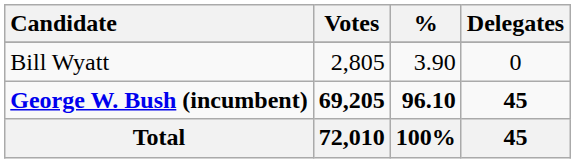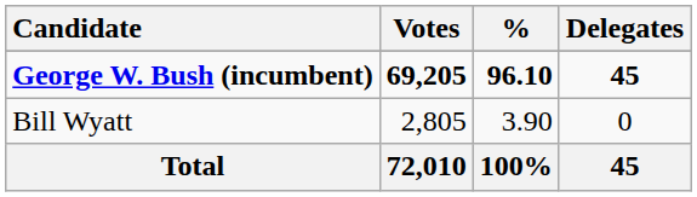 <table class="wikitable sortable plainrowheaders" style="text-align:right;">
 <tr>
 <th style="text-align:left;">Candidate</th>
 <th>Votes</th>
 <th>%</th>
 <th>Delegates</th>
 </tr>
 <tr>
 </tr>
 <tr>
+<td style="text-align:left;"><strong><a href='#'>George W. Bush</a></strong> <strong>(incumbent)</strong></td>
+<td><strong>69,205</strong></td>
+<td><strong>96.10</strong></td>
+<td style="text-align:center;"><strong>45</strong></td>
+</tr>
+<tr>
 <td style="text-align:left;">Bill Wyatt</td>
 <td>2,805</td>
 <td>3.90</td>
 <td style="text-align:center;">0</td>
-</tr>
-<tr>
-<td style="text-align:left;"><strong><a href='#'>George W. Bush</a></strong> <strong>(incumbent)</strong></td>
-<td><strong>69,205</strong></td>
-<td><strong>96.10</strong></td>
-<td style="text-align:center;"><strong>45</strong></td>
 </tr>
 <tr class="sortbottom">
 <th>Total</th>
 <th>72,010</th>
 <th>100%</th>
 <th>45</th>
 </tr>
 </table>
